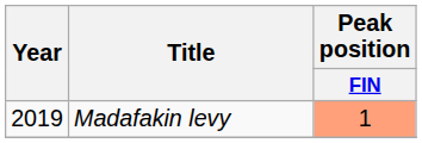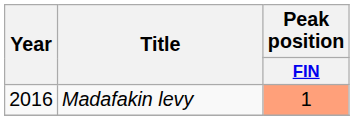 <table class="wikitable">
 <tr>
 <th align="center" rowspan="2" width="10">Year</th>
 <th align="center" rowspan="2" width="160">Title</th>
 <th align="center" colspan="1" width="20">Peak position</th>
 </tr>
 <tr>
 <th style="width;font-size:85%"><a href='#'>FIN</a></th>
 </tr>
 <tr>
-<td>2019</td>
+<td>2016</td>
 <td><em>Madafakin levy</em></td>
 <td style="background: lightsalmon; text-align:center;">1</td>
 </tr>
 <tr>
 </tr>
 </table>
